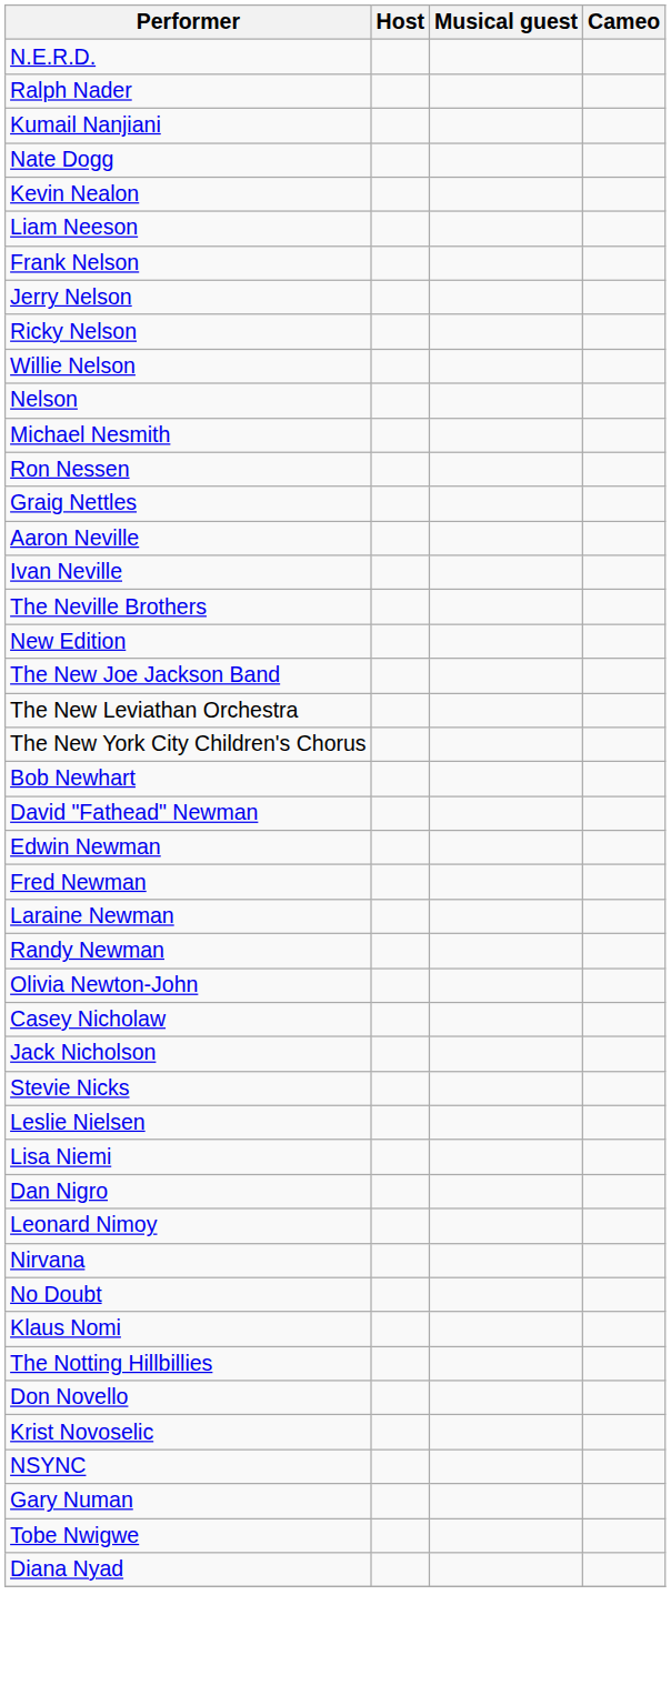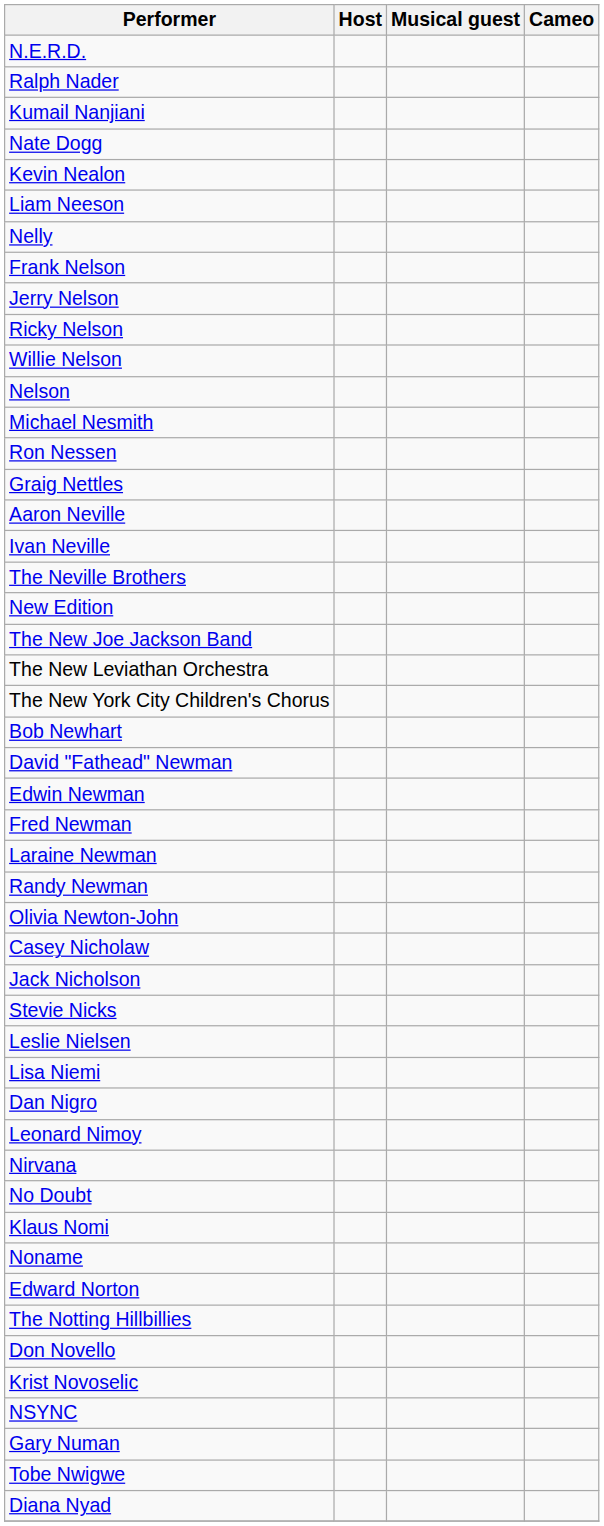 <table class="wikitable sortable">
 <tr>
 <th>Performer</th>
 <th>Host</th>
 <th>Musical guest</th>
 <th>Cameo</th>
 </tr>
 <tr>
 <td><a href='#'>N.E.R.D.</a></td>
 <td align="center"></td>
 <td align="center"></td>
 <td align="center"></td>
 </tr>
 <tr>
 <td><a href='#'>Ralph Nader</a></td>
 <td align="center"></td>
 <td align="center"></td>
 <td align="center"></td>
 </tr>
 <tr>
 <td><a href='#'>Kumail Nanjiani</a></td>
 <td align="center"></td>
 <td align="center"></td>
 <td align="center"></td>
 </tr>
 <tr>
 <td><a href='#'>Nate Dogg</a></td>
 <td align="center"></td>
 <td align="center"></td>
 <td align="center"></td>
 </tr>
 <tr>
 <td><a href='#'>Kevin Nealon</a></td>
 <td align="center"></td>
 <td align="center"></td>
 <td align="center"></td>
 </tr>
 <tr>
 <td><a href='#'>Liam Neeson</a></td>
+<td align="center"></td>
+<td align="center"></td>
+<td align="center"></td>
+</tr>
+<tr>
+<td><a href='#'>Nelly</a></td>
 <td align="center"></td>
 <td align="center"></td>
 <td align="center"></td>
 </tr>
 <tr>
 <td><a href='#'>Frank Nelson</a></td>
 <td align="center"></td>
 <td align="center"></td>
 <td align="center"></td>
 </tr>
 <tr>
 <td><a href='#'>Jerry Nelson</a></td>
 <td align="center"></td>
 <td align="center"></td>
 <td align="center"></td>
 </tr>
 <tr>
 <td><a href='#'>Ricky Nelson</a></td>
 <td align="center"></td>
 <td align="center"></td>
 <td align="center"></td>
 </tr>
 <tr>
 <td><a href='#'>Willie Nelson</a></td>
 <td align="center"></td>
 <td align="center"></td>
 <td align="center"></td>
 </tr>
 <tr>
 <td><a href='#'>Nelson</a></td>
 <td align="center"></td>
 <td align="center"></td>
 <td align="center"></td>
 </tr>
 <tr>
 <td><a href='#'>Michael Nesmith</a></td>
 <td align="center"></td>
 <td align="center"></td>
 <td align="center"></td>
 </tr>
 <tr>
 <td><a href='#'>Ron Nessen</a></td>
 <td align="center"></td>
 <td align="center"></td>
 <td align="center"></td>
 </tr>
 <tr>
 <td><a href='#'>Graig Nettles</a></td>
 <td align="center"></td>
 <td align="center"></td>
 <td align="center"></td>
 </tr>
 <tr>
 <td><a href='#'>Aaron Neville</a></td>
 <td align="center"></td>
 <td align="center"></td>
 <td align="center"></td>
 </tr>
 <tr>
 <td><a href='#'>Ivan Neville</a></td>
 <td align="center"></td>
 <td align="center"></td>
 <td align="center"></td>
 </tr>
 <tr>
 <td><a href='#'>The Neville Brothers</a></td>
 <td align="center"></td>
 <td align="center"></td>
 <td align="center"></td>
 </tr>
 <tr>
 <td><a href='#'>New Edition</a></td>
 <td align="center"></td>
 <td align="center"></td>
 <td align="center"></td>
 </tr>
 <tr>
 <td><a href='#'>The New Joe Jackson Band</a></td>
 <td align="center"></td>
 <td align="center"></td>
 <td align="center"></td>
 </tr>
 <tr>
 <td>The New Leviathan Orchestra</td>
 <td align="center"></td>
 <td align="center"></td>
 <td align="center"></td>
 </tr>
 <tr>
 <td>The New York City Children's Chorus</td>
 <td align="center"></td>
 <td align="center"></td>
 <td align="center"></td>
 </tr>
 <tr>
 <td><a href='#'>Bob Newhart</a></td>
 <td align="center"></td>
 <td align="center"></td>
 <td align="center"></td>
 </tr>
 <tr>
 <td><a href='#'>David "Fathead" Newman</a></td>
 <td align="center"></td>
 <td align="center"></td>
 <td align="center"></td>
 </tr>
 <tr>
 <td><a href='#'>Edwin Newman</a></td>
 <td align="center"></td>
 <td align="center"></td>
 <td align="center"></td>
 </tr>
 <tr>
 <td><a href='#'>Fred Newman</a></td>
 <td align="center"></td>
 <td align="center"></td>
 <td align="center"></td>
 </tr>
 <tr>
 <td><a href='#'>Laraine Newman</a></td>
 <td align="center"></td>
 <td align="center"></td>
 <td align="center"></td>
 </tr>
 <tr>
 <td><a href='#'>Randy Newman</a></td>
 <td align="center"></td>
 <td align="center"></td>
 <td align="center"></td>
 </tr>
 <tr>
 <td><a href='#'>Olivia Newton-John</a></td>
 <td align="center"></td>
 <td align="center"></td>
 <td align="center"></td>
 </tr>
 <tr>
 <td><a href='#'>Casey Nicholaw</a></td>
 <td align="center"></td>
 <td align="center"></td>
 <td align="center"></td>
 </tr>
 <tr>
 <td><a href='#'>Jack Nicholson</a></td>
 <td align="center"></td>
 <td align="center"></td>
 <td align="center"></td>
 </tr>
 <tr>
 <td><a href='#'>Stevie Nicks</a></td>
 <td align="center"></td>
 <td align="center"></td>
 <td align="center"></td>
 </tr>
 <tr>
 <td><a href='#'>Leslie Nielsen</a></td>
 <td align="center"></td>
 <td align="center"></td>
 <td align="center"></td>
 </tr>
 <tr>
 <td><a href='#'>Lisa Niemi</a></td>
 <td align="center"></td>
 <td align="center"></td>
 <td align="center"></td>
 </tr>
 <tr>
 <td><a href='#'>Dan Nigro</a></td>
 <td align="center"></td>
 <td align="center"></td>
 <td align="center"></td>
 </tr>
 <tr>
 <td><a href='#'>Leonard Nimoy</a></td>
 <td align="center"></td>
 <td align="center"></td>
 <td align="center"></td>
 </tr>
 <tr>
 <td><a href='#'>Nirvana</a></td>
 <td align="center"></td>
 <td align="center"></td>
 <td align="center"></td>
 </tr>
 <tr>
 <td><a href='#'>No Doubt</a></td>
 <td align="center"></td>
 <td align="center"></td>
 <td align="center"></td>
 </tr>
 <tr>
 <td><a href='#'>Klaus Nomi</a></td>
 <td align="center"></td>
 <td align="center"></td>
 <td align="center"></td>
 </tr>
 <tr>
+<td><a href='#'>Noname</a></td>
+<td align="center"></td>
+<td align="center"></td>
+<td align="center"></td>
+</tr>
+<tr>
+<td><a href='#'>Edward Norton</a></td>
+<td align="center"></td>
+<td align="center"></td>
+<td align="center"></td>
+</tr>
+<tr>
 <td><a href='#'>The Notting Hillbillies</a></td>
 <td align="center"></td>
 <td align="center"></td>
 <td align="center"></td>
 </tr>
 <tr>
 <td><a href='#'>Don Novello</a></td>
 <td align="center"></td>
 <td align="center"></td>
 <td align="center"></td>
 </tr>
 <tr>
 <td><a href='#'>Krist Novoselic</a></td>
 <td align="center"></td>
 <td align="center"></td>
 <td align="center"></td>
 </tr>
 <tr>
 <td><a href='#'>NSYNC</a></td>
 <td align="center"></td>
 <td align="center"></td>
 <td align="center"></td>
 </tr>
 <tr>
 <td><a href='#'>Gary Numan</a></td>
 <td align="center"></td>
 <td align="center"></td>
 <td align="center"></td>
 </tr>
 <tr>
 <td><a href='#'>Tobe Nwigwe</a></td>
 <td align="center"></td>
 <td align="center"></td>
 <td align="center"></td>
 </tr>
 <tr>
 <td><a href='#'>Diana Nyad</a></td>
 <td align="center"></td>
 <td align="center"></td>
 <td align="center"></td>
 </tr>
 <tr>
 </tr>
 </table>
